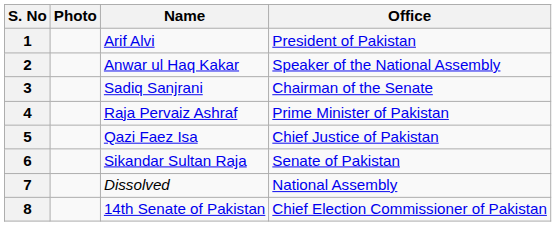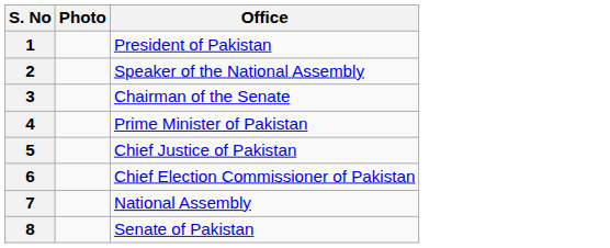 <table class="wikitable">
 <tr>
 <th>S. No</th>
 <th>Photo</th>
-<th>Name</th>
 <th>Office</th>
 </tr>
 <tr>
 <th><strong>1</strong></th>
 <td></td>
-<td><a href='#'>Arif Alvi</a></td>
 <td><a href='#'>President of Pakistan</a></td>
 </tr>
 <tr>
 <th><strong>2</strong></th>
 <td></td>
-<td><a href='#'>Anwar ul Haq Kakar</a></td>
 <td><a href='#'>Speaker of the National Assembly</a></td>
 </tr>
 <tr>
 <th>3</th>
 <td></td>
-<td><a href='#'>Sadiq Sanjrani</a></td>
 <td><a href='#'>Chairman of the Senate</a></td>
 </tr>
 <tr>
 <th>4</th>
 <td></td>
-<td><a href='#'>Raja Pervaiz Ashraf</a></td>
 <td><a href='#'>Prime Minister of Pakistan</a></td>
 </tr>
 <tr>
 <th>5</th>
 <td></td>
-<td><a href='#'>Qazi Faez Isa</a></td>
 <td><a href='#'>Chief Justice of Pakistan</a></td>
 </tr>
 <tr>
 <th>6</th>
 <td></td>
-<td><a href='#'>Sikandar Sultan Raja</a></td>
-<td><a href='#'>Senate of Pakistan</a></td>
+<td><a href='#'>Chief Election Commissioner of Pakistan</a></td>
 </tr>
 <tr>
 <th>7</th>
 <td></td>
-<td><em>Dissolved</em></td>
 <td><a href='#'>National Assembly</a></td>
 </tr>
 <tr>
 <th>8</th>
 <td></td>
-<td><a href='#'>14th Senate of Pakistan</a></td>
-<td><a href='#'>Chief Election Commissioner of Pakistan</a></td>
+<td><a href='#'>Senate of Pakistan</a></td>
 </tr>
 </table>
